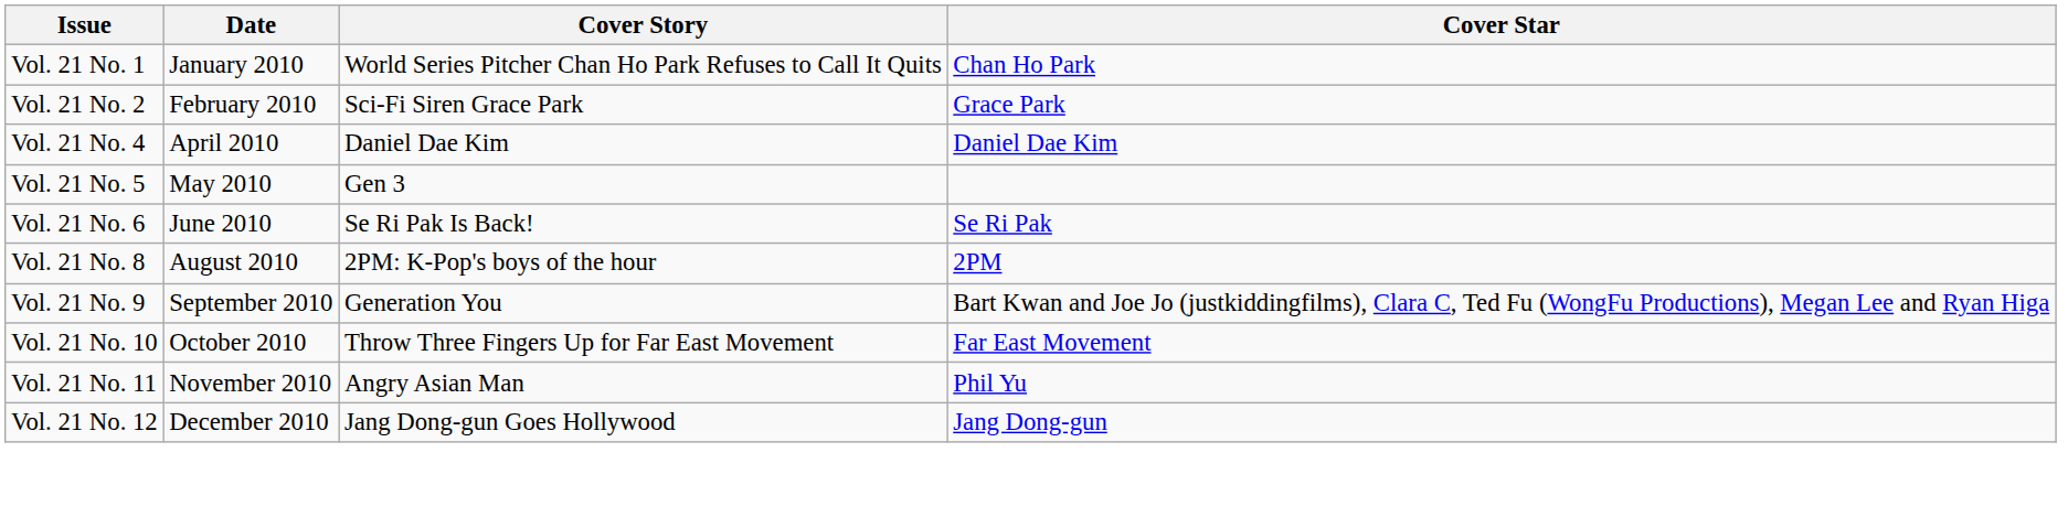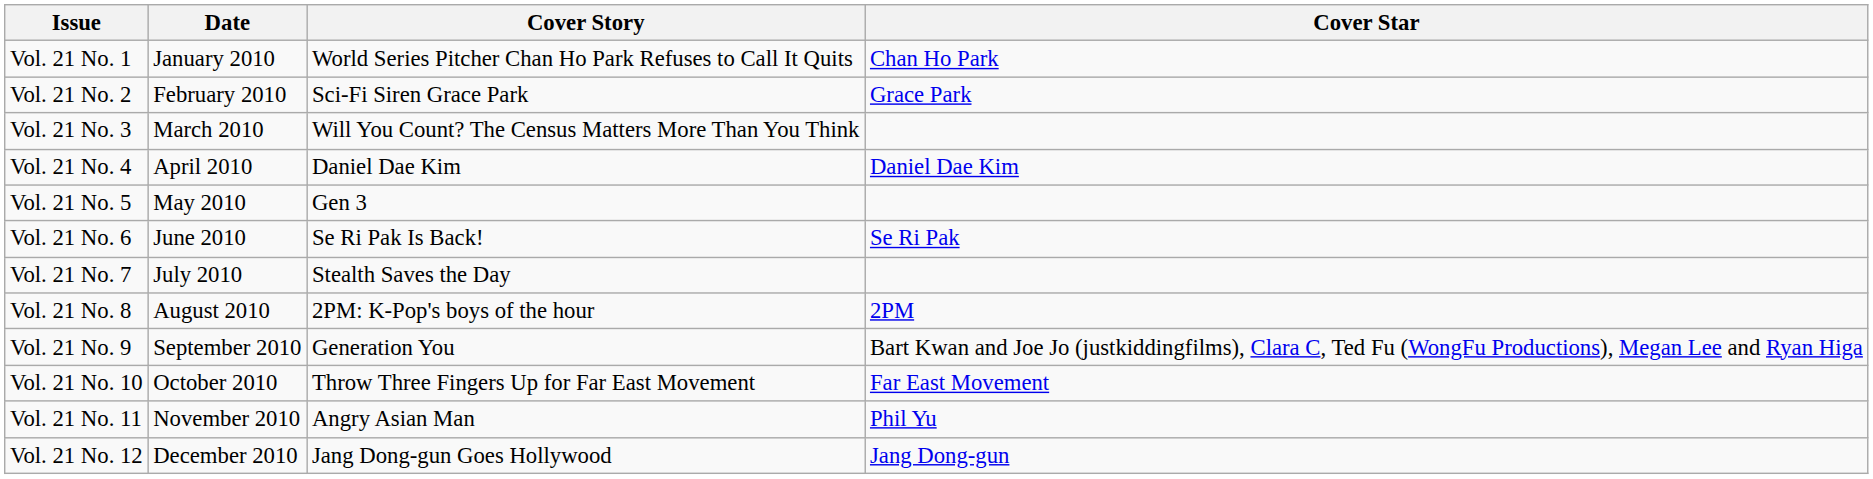 <table class="wikitable">
 <tr>
 <th>Issue</th>
 <th>Date</th>
 <th>Cover Story</th>
 <th>Cover Star</th>
 </tr>
 <tr>
 <td>Vol. 21 No. 1</td>
 <td>January 2010</td>
 <td>World Series Pitcher Chan Ho Park Refuses to Call It Quits</td>
 <td><a href='#'>Chan Ho Park</a></td>
 </tr>
 <tr>
 <td>Vol. 21 No. 2</td>
 <td>February 2010</td>
 <td>Sci-Fi Siren Grace Park</td>
 <td><a href='#'>Grace Park</a></td>
 </tr>
 <tr>
+<td>Vol. 21 No. 3</td>
+<td>March 2010</td>
+<td>Will You Count? The Census Matters More Than You Think</td>
+<td></td>
+</tr>
+<tr>
 <td>Vol. 21 No. 4</td>
 <td>April 2010</td>
 <td>Daniel Dae Kim</td>
 <td><a href='#'>Daniel Dae Kim</a></td>
 </tr>
 <tr>
 <td>Vol. 21 No. 5</td>
 <td>May 2010</td>
 <td>Gen 3</td>
 <td></td>
 </tr>
 <tr>
 <td>Vol. 21 No. 6</td>
 <td>June 2010</td>
 <td>Se Ri Pak Is Back!</td>
 <td><a href='#'>Se Ri Pak</a></td>
+</tr>
+<tr>
+<td>Vol. 21 No. 7</td>
+<td>July 2010</td>
+<td>Stealth Saves the Day</td>
+<td></td>
 </tr>
 <tr>
 <td>Vol. 21 No. 8</td>
 <td>August 2010</td>
 <td>2PM: K-Pop's boys of the hour</td>
 <td><a href='#'>2PM</a></td>
 </tr>
 <tr>
 <td>Vol. 21 No. 9</td>
 <td>September 2010</td>
 <td>Generation You</td>
 <td>Bart Kwan and Joe Jo (justkiddingfilms), <a href='#'>Clara C</a>, Ted Fu (<a href='#'>WongFu Productions</a>), <a href='#'>Megan Lee</a> and <a href='#'>Ryan Higa</a></td>
 </tr>
 <tr>
 <td>Vol. 21 No. 10</td>
 <td>October 2010</td>
 <td>Throw Three Fingers Up for Far East Movement</td>
 <td><a href='#'>Far East Movement</a></td>
 </tr>
 <tr>
 <td>Vol. 21 No. 11</td>
 <td>November 2010</td>
 <td>Angry Asian Man</td>
 <td><a href='#'>Phil Yu</a></td>
 </tr>
 <tr>
 <td>Vol. 21 No. 12</td>
 <td>December 2010</td>
 <td>Jang Dong-gun Goes Hollywood</td>
 <td><a href='#'>Jang Dong-gun</a></td>
 </tr>
 </table>
